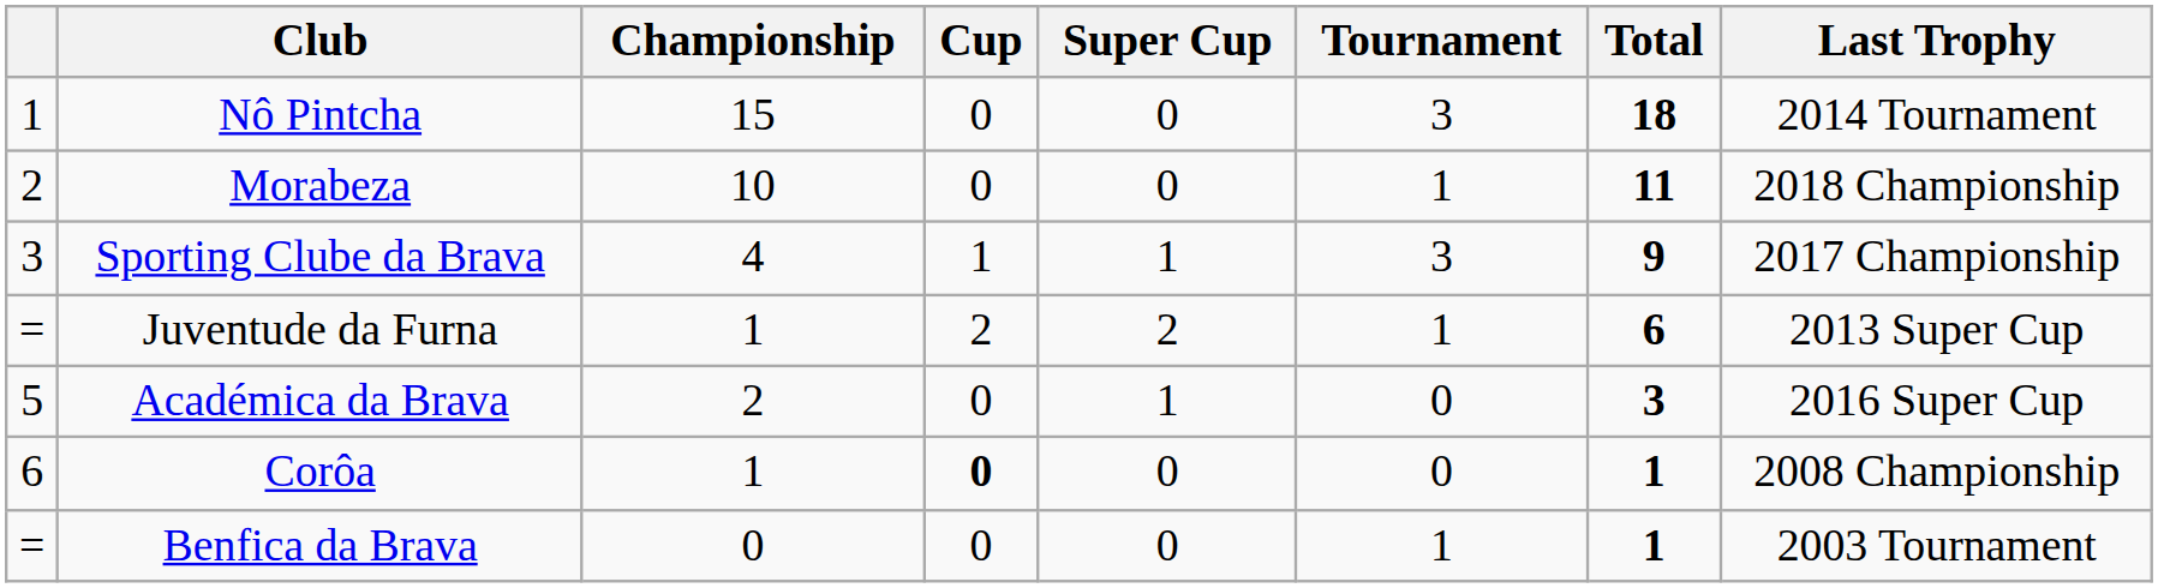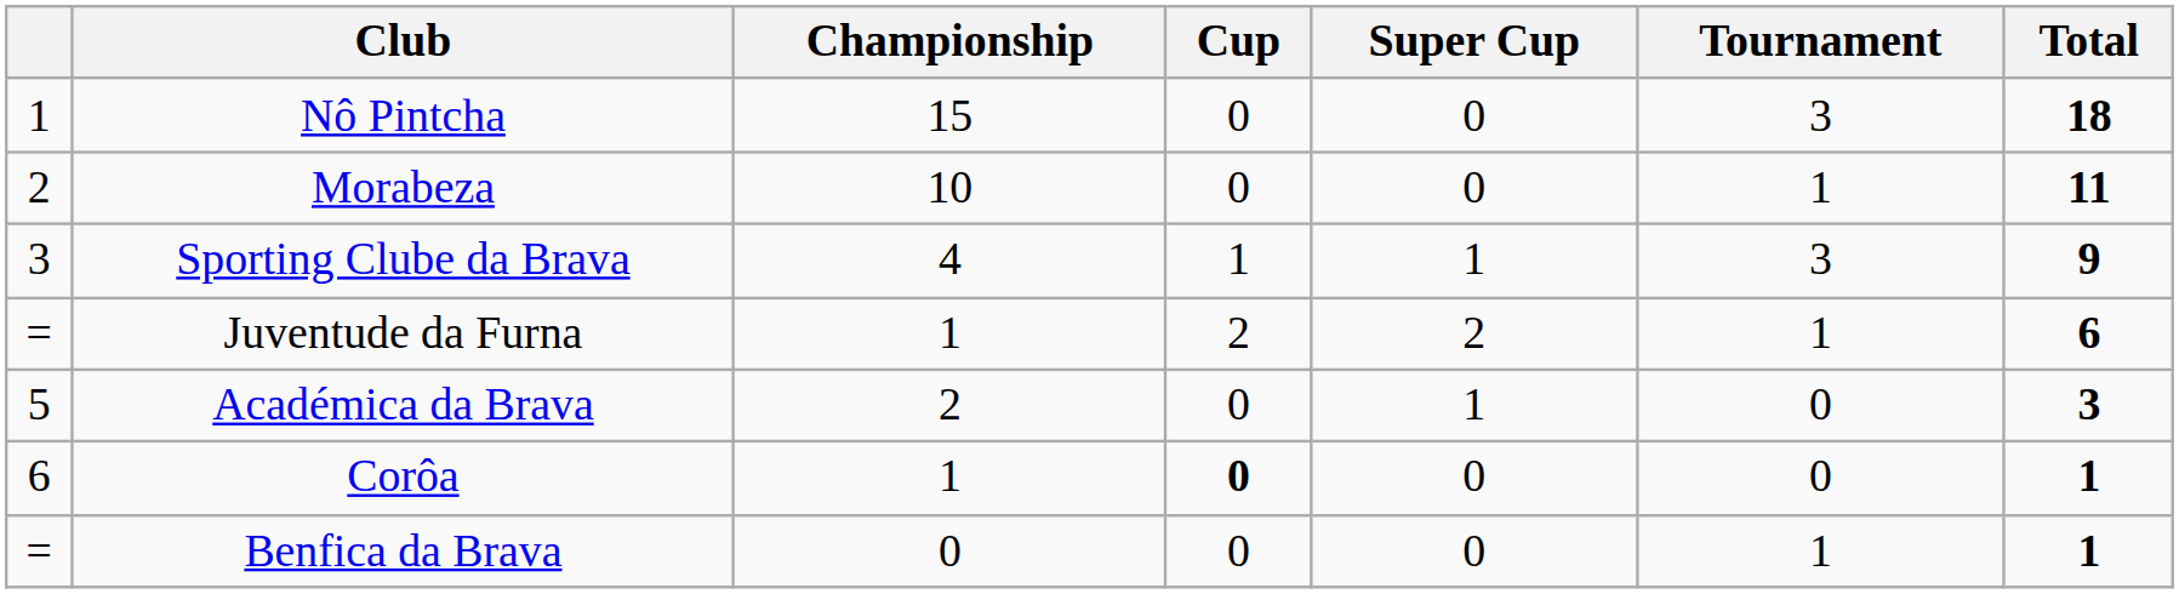 <table class="wikitable sortable" width=60%>
 <tr>
 <th></th>
 <th>Club</th>
 <th>Championship</th>
 <th>Cup</th>
 <th>Super Cup</th>
 <th>Tournament</th>
 <th>Total</th>
-<th>Last Trophy</th>
 </tr>
 <tr align=center>
 <td>1</td>
 <td><a href='#'>Nô Pintcha</a></td>
 <td>15</td>
 <td>0</td>
 <td>0</td>
 <td>3</td>
 <td><strong>18</strong></td>
-<td>2014 Tournament</td>
 </tr>
 <tr align=center>
 <td>2</td>
 <td><a href='#'>Morabeza</a></td>
 <td>10</td>
 <td>0</td>
 <td>0</td>
 <td>1</td>
 <td><strong>11</strong></td>
-<td>2018 Championship</td>
 </tr>
 <tr align=center>
 <td>3</td>
 <td><a href='#'>Sporting Clube da Brava</a></td>
 <td>4</td>
 <td>1</td>
 <td>1</td>
 <td>3</td>
 <td><strong>9</strong></td>
-<td>2017 Championship</td>
 </tr>
 <tr align=center>
 <td>=</td>
 <td>Juventude da Furna</td>
 <td>1</td>
 <td>2</td>
 <td>2</td>
 <td>1</td>
 <td><strong>6</strong></td>
-<td>2013 Super Cup</td>
 </tr>
 <tr align=center>
 <td>5</td>
 <td><a href='#'>Académica da Brava</a></td>
 <td>2</td>
 <td>0</td>
 <td>1</td>
 <td>0</td>
 <td><strong>3</strong></td>
-<td>2016 Super Cup</td>
 </tr>
 <tr align=center>
 <td>6</td>
 <td><a href='#'>Corôa</a></td>
 <td>1</td>
 <td><strong>0</strong></td>
 <td>0</td>
 <td>0</td>
 <td><strong>1</strong></td>
-<td>2008 Championship</td>
 </tr>
 <tr align=center>
 <td>=</td>
 <td><a href='#'>Benfica da Brava</a></td>
 <td>0</td>
 <td>0</td>
 <td>0</td>
 <td>1</td>
 <td><strong>1</strong></td>
-<td>2003 Tournament</td>
 </tr>
 </table>
